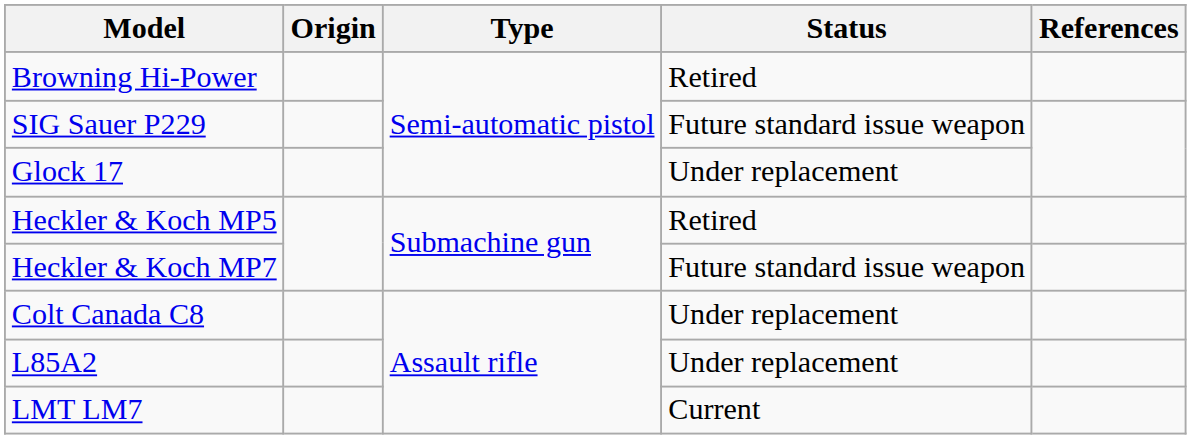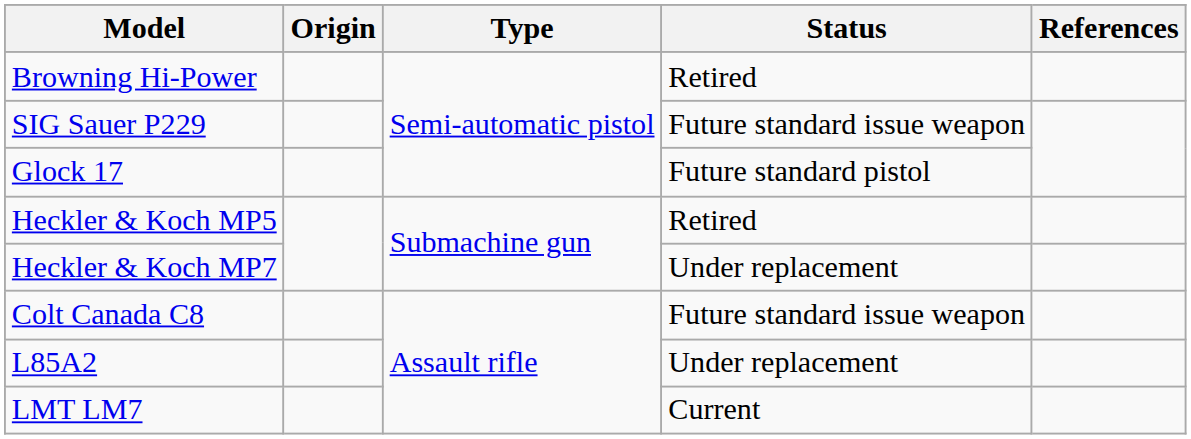 <table class="wikitable">
 <tr>
 <th>Model</th>
 <th>Origin</th>
 <th>Type</th>
 <th>Status</th>
 <th>References</th>
 </tr>
 <tr>
 <td><a href='#'>Browning Hi-Power</a></td>
 <td></td>
 <td rowspan="3"><a href='#'>Semi-automatic pistol</a></td>
 <td>Retired</td>
 <td></td>
 </tr>
 <tr>
 <td><a href='#'>SIG Sauer P229</a></td>
 <td></td>
 <td>Future standard issue weapon</td>
 <td rowspan="2"></td>
 </tr>
 <tr>
 <td><a href='#'>Glock 17</a></td>
 <td></td>
-<td>Under replacement</td>
+<td>Future standard pistol</td>
 </tr>
 <tr>
 <td><a href='#'>Heckler & Koch MP5</a></td>
 <td rowspan="2"></td>
 <td rowspan="2"><a href='#'>Submachine gun</a></td>
 <td>Retired</td>
 <td></td>
 </tr>
 <tr>
 <td><a href='#'>Heckler & Koch MP7</a></td>
-<td>Future standard issue weapon</td>
+<td>Under replacement</td>
 <td></td>
 </tr>
 <tr>
 <td><a href='#'>Colt Canada C8</a></td>
 <td></td>
 <td rowspan="3"><a href='#'>Assault rifle</a></td>
-<td>Under replacement</td>
+<td>Future standard issue weapon</td>
 <td></td>
 </tr>
 <tr>
 <td><a href='#'>L85A2</a></td>
 <td></td>
 <td>Under replacement</td>
 <td></td>
 </tr>
 <tr>
 <td><a href='#'>LMT LM7</a></td>
 <td></td>
 <td>Current</td>
 <td></td>
 </tr>
 </table>
